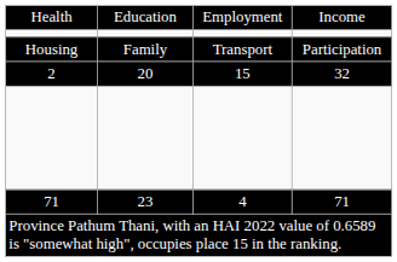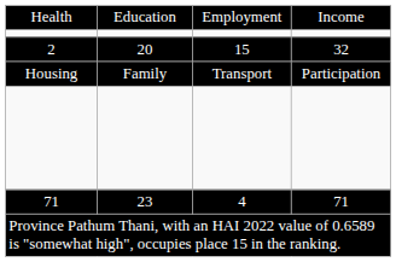 <table class="wikitable floatright" style="width:400px;">
 <tr>
 <td style="text-align:center; width:100px; background:black; color:white;">Health</td>
 <td style="text-align:center; width:100px; background:black; color:white;">Education</td>
 <td style="text-align:center; width:100px; background:black; color:white;">Employment</td>
 <td style="text-align:center; width:100px; background:black; color:white;">Income</td>
 </tr>
 <tr>
 <td></td>
 <td></td>
 <td></td>
 <td></td>
 </tr>
 <tr>
+<td style="text-align:center; background:black; color:white;">2</td>
+<td style="text-align:center; background:black; color:white;">20</td>
+<td style="text-align:center; background:black; color:white;">15</td>
+<td style="text-align:center; background:black; color:white;">32</td>
+</tr>
+<tr>
 <td style="text-align:center; background:black; color:white;">Housing</td>
 <td style="text-align:center; background:black; color:white;">Family</td>
 <td style="text-align:center; background:black; color:white;">Transport</td>
 <td style="text-align:center; background:black; color:white;">Participation</td>
-</tr>
-<tr>
-<td style="text-align:center; background:black; color:white;">2</td>
-<td style="text-align:center; background:black; color:white;">20</td>
-<td style="text-align:center; background:black; color:white;">15</td>
-<td style="text-align:center; background:black; color:white;">32</td>
 </tr>
 <tr>
 <td style="height:100px;"></td>
 <td></td>
 <td></td>
 <td></td>
 </tr>
 <tr>
 <td style="text-align:center; background:black; color:white;">71</td>
 <td style="text-align:center; background:black; color:white;">23</td>
 <td style="text-align:center; background:black; color:white;">4</td>
 <td style="text-align:center; background:black; color:white;">71</td>
 </tr>
 <tr>
 <td colspan="4"; style="background:black; color:white;">Province Pathum Thani, with an HAI 2022 value of 0.6589 is "somewhat high", occupies place 15 in the ranking.</td>
 </tr>
 </table>
